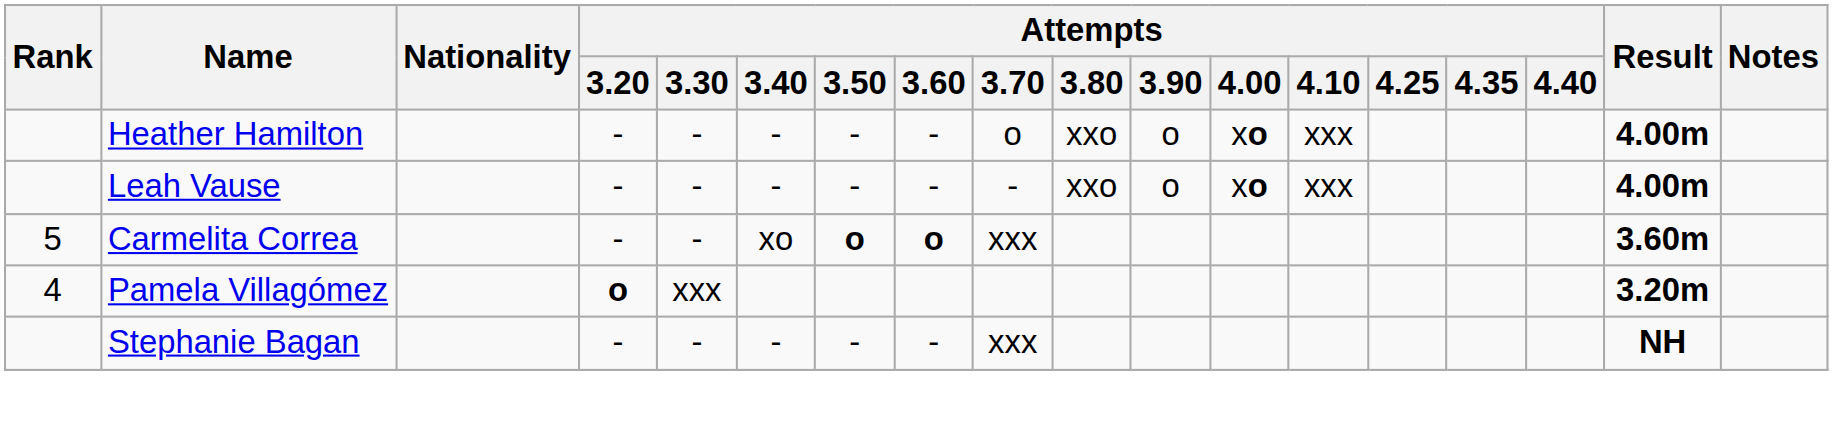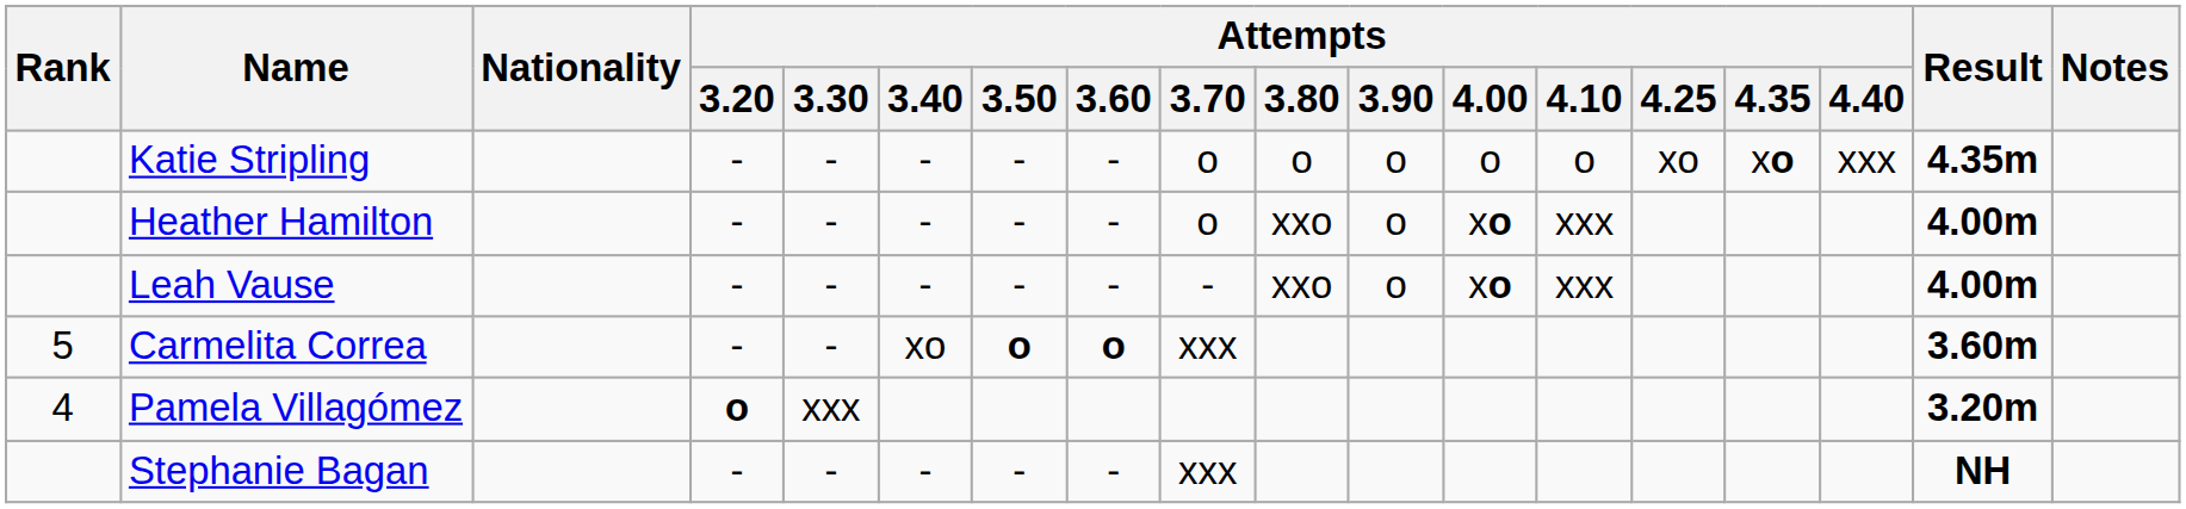 <table class="wikitable sortable" style="text-align:center">
 <tr>
 <th rowspan=2>Rank</th>
 <th rowspan=2>Name</th>
 <th rowspan=2>Nationality</th>
 <th colspan=13>Attempts</th>
 <th rowspan=2>Result</th>
 <th rowspan=2>Notes</th>
 </tr>
 <tr>
 <th>3.20</th>
 <th>3.30</th>
 <th>3.40</th>
 <th>3.50</th>
 <th>3.60</th>
 <th>3.70</th>
 <th>3.80</th>
 <th>3.90</th>
 <th>4.00</th>
 <th>4.10</th>
 <th>4.25</th>
 <th>4.35</th>
 <th>4.40</th>
+</tr>
+<tr>
+<td align=center></td>
+<td align=left><a href='#'>Katie Stripling</a></td>
+<td align=left></td>
+<td>-</td>
+<td>-</td>
+<td>-</td>
+<td>-</td>
+<td>-</td>
+<td>o</td>
+<td>o</td>
+<td>o</td>
+<td>o</td>
+<td>o</td>
+<td>xo</td>
+<td>x<strong>o</strong></td>
+<td>xxx</td>
+<td><strong>4.35m</strong></td>
+<td></td>
 </tr>
 <tr>
 <td align=center></td>
 <td align=left><a href='#'>Heather Hamilton</a></td>
 <td align=left></td>
 <td>-</td>
 <td>-</td>
 <td>-</td>
 <td>-</td>
 <td>-</td>
 <td>o</td>
 <td>xxo</td>
 <td>o</td>
 <td>x<strong>o</strong></td>
 <td>xxx</td>
 <td></td>
 <td></td>
 <td></td>
 <td><strong>4.00m</strong></td>
 <td></td>
 </tr>
 <tr>
 <td align=center></td>
 <td align=left><a href='#'>Leah Vause</a></td>
 <td align=left></td>
 <td>-</td>
 <td>-</td>
 <td>-</td>
 <td>-</td>
 <td>-</td>
 <td>-</td>
 <td>xxo</td>
 <td>o</td>
 <td>x<strong>o</strong></td>
 <td>xxx</td>
 <td></td>
 <td></td>
 <td></td>
 <td><strong>4.00m</strong></td>
 <td></td>
 </tr>
 <tr>
 <td align=center>5</td>
 <td align=left><a href='#'>Carmelita Correa</a></td>
 <td align=left></td>
 <td>-</td>
 <td>-</td>
 <td>xo</td>
 <td><strong>o</strong></td>
 <td><strong>o</strong></td>
 <td>xxx</td>
 <td></td>
 <td></td>
 <td></td>
 <td></td>
 <td></td>
 <td></td>
 <td></td>
 <td><strong>3.60m</strong></td>
 <td></td>
 </tr>
 <tr>
 <td align=center>4</td>
 <td align=left><a href='#'>Pamela Villagómez</a></td>
 <td align=left></td>
 <td><strong>o</strong></td>
 <td>xxx</td>
 <td></td>
 <td></td>
 <td></td>
 <td></td>
 <td></td>
 <td></td>
 <td></td>
 <td></td>
 <td></td>
 <td></td>
 <td></td>
 <td><strong>3.20m</strong></td>
 <td></td>
 </tr>
 <tr>
 <td align=center></td>
 <td align=left><a href='#'>Stephanie Bagan</a></td>
 <td align=left></td>
 <td>-</td>
 <td>-</td>
 <td>-</td>
 <td>-</td>
 <td>-</td>
 <td>xxx</td>
 <td></td>
 <td></td>
 <td></td>
 <td></td>
 <td></td>
 <td></td>
 <td></td>
 <td><strong>NH</strong></td>
 <td></td>
 </tr>
 </table>
